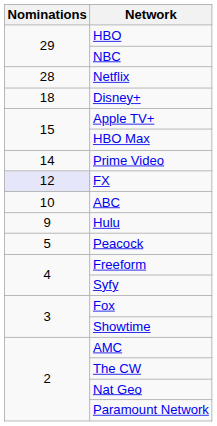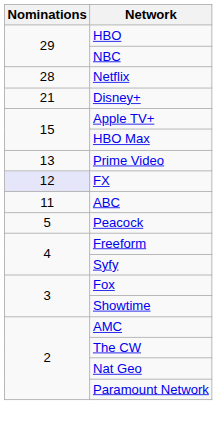 <table class="wikitable">
 <tr>
 <th scope="col" style="width:55px;">Nominations</th>
 <th scope="col" style="text-align:center;">Network</th>
 </tr>
 <tr>
 <td rowspan="2" style="text-align:center">29</td>
 <td><a href='#'>HBO</a></td>
 </tr>
 <tr>
 <td><a href='#'>NBC</a></td>
 </tr>
 <tr>
 <td rowspan="1" style="text-align:center">28</td>
 <td><a href='#'>Netflix</a></td>
 </tr>
 <tr>
-<td rowspan="1" style="text-align:center">18</td>
+<td rowspan="1" style="text-align:center">21</td>
 <td><a href='#'>Disney+</a></td>
 </tr>
 <tr>
 <td rowspan="2" style="text-align:center">15</td>
 <td><a href='#'>Apple TV+</a></td>
 </tr>
 <tr>
 <td><a href='#'>HBO Max</a></td>
 </tr>
 <tr>
-<td rowspan="1" style="text-align:center">14</td>
+<td rowspan="1" style="text-align:center">13</td>
 <td><a href='#'>Prime Video</a></td>
 </tr>
 <tr>
 <td rowspan="1" style="background: lavender; text-align:center">12</td>
 <td><a href='#'>FX</a></td>
 </tr>
 <tr>
-<td rowspan="1" style="text-align:center">10</td>
+<td rowspan="1" style="text-align:center">11</td>
 <td><a href='#'>ABC</a></td>
-</tr>
-<tr>
-<td rowspan="1" style="text-align:center">9</td>
-<td><a href='#'>Hulu</a></td>
 </tr>
 <tr>
 <td rowspan="1" style="text-align:center">5</td>
 <td><a href='#'>Peacock</a></td>
 </tr>
 <tr>
 <td rowspan="2" style="text-align:center">4</td>
 <td><a href='#'>Freeform</a></td>
 </tr>
 <tr>
 <td><a href='#'>Syfy</a></td>
 </tr>
 <tr>
 <td rowspan="2" style="text-align:center">3</td>
 <td><a href='#'>Fox</a></td>
 </tr>
 <tr>
 <td><a href='#'>Showtime</a></td>
 </tr>
 <tr>
 <td rowspan="4" style="text-align:center">2</td>
 <td><a href='#'>AMC</a></td>
 </tr>
 <tr>
 <td><a href='#'>The CW</a></td>
 </tr>
 <tr>
 <td><a href='#'>Nat Geo</a></td>
 </tr>
 <tr>
 <td><a href='#'>Paramount Network</a></td>
 </tr>
 </table>
